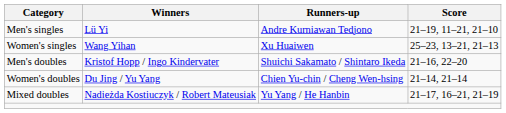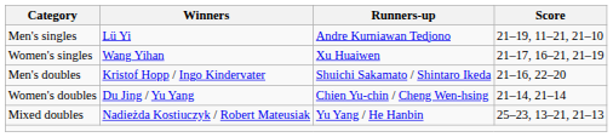 <table class=wikitable style="white-space:nowrap;">
 <tr>
 <th>Category</th>
 <th>Winners</th>
 <th>Runners-up</th>
 <th>Score</th>
 </tr>
 <tr>
 <td>Men's singles</td>
 <td> <a href='#'>Lü Yi</a></td>
 <td> <a href='#'>Andre Kurniawan Tedjono</a></td>
 <td>21–19, 11–21, 21–10</td>
 </tr>
 <tr>
 <td>Women's singles</td>
 <td> <a href='#'>Wang Yihan</a></td>
 <td> <a href='#'>Xu Huaiwen</a></td>
-<td>25–23, 13–21, 21–13</td>
+<td>21–17, 16–21, 21–19</td>
 </tr>
 <tr>
 <td>Men's doubles</td>
 <td> <a href='#'>Kristof Hopp</a> / <a href='#'>Ingo Kindervater</a></td>
 <td> <a href='#'>Shuichi Sakamato</a> / <a href='#'>Shintaro Ikeda</a></td>
 <td>21–16, 22–20</td>
 </tr>
 <tr>
 <td>Women's doubles</td>
 <td> <a href='#'>Du Jing</a> / <a href='#'>Yu Yang</a></td>
 <td> <a href='#'>Chien Yu-chin</a> / <a href='#'>Cheng Wen-hsing</a></td>
 <td>21–14, 21–14</td>
 </tr>
 <tr>
 <td>Mixed doubles</td>
 <td> <a href='#'>Nadieżda Kostiuczyk</a> / <a href='#'>Robert Mateusiak</a></td>
 <td> <a href='#'>Yu Yang</a> / <a href='#'>He Hanbin</a></td>
-<td>21–17, 16–21, 21–19</td>
+<td>25–23, 13–21, 21–13</td>
 </tr>
 <tr>
 <td colspan=5 align=center></td>
 </tr>
 </table>
